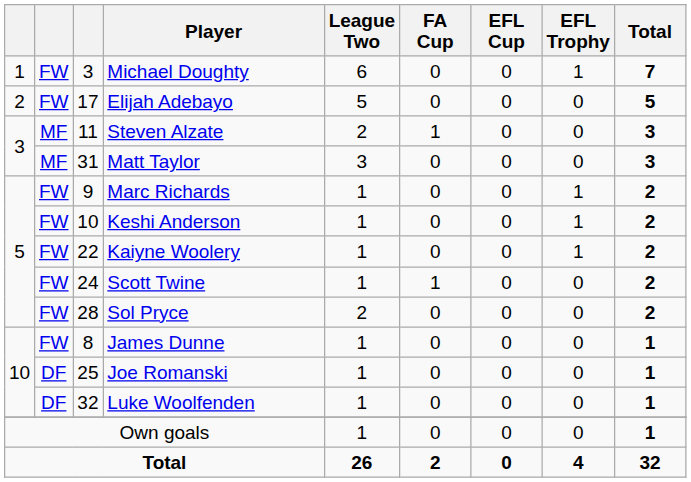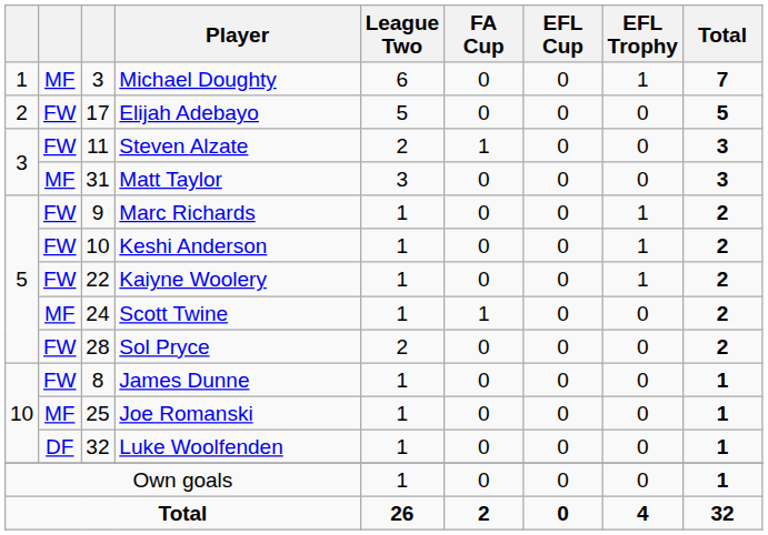 <table class="wikitable sortable" style="font-size: 95%; text-align: center;">
 <tr>
 <th width=10></th>
 <th width=10></th>
 <th width=10></th>
 <th width=170>Player</th>
 <th width=50>League Two</th>
 <th width=50>FA Cup</th>
 <th width=50>EFL Cup</th>
 <th width=50>EFL Trophy</th>
 <th width=50>Total</th>
 </tr>
 <tr>
 <td>1</td>
-<td><a href='#'>FW</a></td>
+<td><a href='#'>MF</a></td>
 <td>3</td>
 <td align=left> <a href='#'>Michael Doughty</a></td>
 <td>6</td>
 <td>0</td>
 <td>0</td>
 <td>1</td>
 <td><strong>7</strong></td>
 </tr>
 <tr>
 <td>2</td>
 <td><a href='#'>FW</a></td>
 <td>17</td>
 <td align=left> <a href='#'>Elijah Adebayo</a></td>
 <td>5</td>
 <td>0</td>
 <td>0</td>
 <td>0</td>
 <td><strong>5</strong></td>
 </tr>
 <tr>
 <td rowspan="2">3</td>
-<td><a href='#'>MF</a></td>
+<td><a href='#'>FW</a></td>
 <td>11</td>
 <td align=left> <a href='#'>Steven Alzate</a></td>
 <td>2</td>
 <td>1</td>
 <td>0</td>
 <td>0</td>
 <td><strong>3</strong></td>
 </tr>
 <tr>
 <td><a href='#'>MF</a></td>
 <td>31</td>
 <td align=left> <a href='#'>Matt Taylor</a></td>
 <td>3</td>
 <td>0</td>
 <td>0</td>
 <td>0</td>
 <td><strong>3</strong></td>
 </tr>
 <tr>
 <td rowspan="5">5</td>
 <td><a href='#'>FW</a></td>
 <td>9</td>
 <td align=left> <a href='#'>Marc Richards</a></td>
 <td>1</td>
 <td>0</td>
 <td>0</td>
 <td>1</td>
 <td><strong>2</strong></td>
 </tr>
 <tr>
 <td><a href='#'>FW</a></td>
 <td>10</td>
 <td align=left> <a href='#'>Keshi Anderson</a></td>
 <td>1</td>
 <td>0</td>
 <td>0</td>
 <td>1</td>
 <td><strong>2</strong></td>
 </tr>
 <tr>
 <td><a href='#'>FW</a></td>
 <td>22</td>
 <td align=left> <a href='#'>Kaiyne Woolery</a></td>
 <td>1</td>
 <td>0</td>
 <td>0</td>
 <td>1</td>
 <td><strong>2</strong></td>
 </tr>
 <tr>
-<td><a href='#'>FW</a></td>
+<td><a href='#'>MF</a></td>
 <td>24</td>
 <td align=left> <a href='#'>Scott Twine</a></td>
 <td>1</td>
 <td>1</td>
 <td>0</td>
 <td>0</td>
 <td><strong>2</strong></td>
 </tr>
 <tr>
 <td><a href='#'>FW</a></td>
 <td>28</td>
 <td align=left> <a href='#'>Sol Pryce</a></td>
 <td>2</td>
 <td>0</td>
 <td>0</td>
 <td>0</td>
 <td><strong>2</strong></td>
 </tr>
 <tr>
 <td rowspan="3">10</td>
 <td><a href='#'>FW</a></td>
 <td>8</td>
 <td align=left> <a href='#'>James Dunne</a></td>
 <td>1</td>
 <td>0</td>
 <td>0</td>
 <td>0</td>
 <td><strong>1</strong></td>
 </tr>
 <tr>
-<td><a href='#'>DF</a></td>
+<td><a href='#'>MF</a></td>
 <td>25</td>
 <td align=left> <a href='#'>Joe Romanski</a></td>
 <td>1</td>
 <td>0</td>
 <td>0</td>
 <td>0</td>
 <td><strong>1</strong></td>
 </tr>
 <tr>
 <td><a href='#'>DF</a></td>
 <td>32</td>
 <td align=left> <a href='#'>Luke Woolfenden</a></td>
 <td>1</td>
 <td>0</td>
 <td>0</td>
 <td>0</td>
 <td><strong>1</strong></td>
 </tr>
 <tr>
 </tr>
 <tr class="sortbottom">
 <td colspan="4">Own goals</td>
 <td>1</td>
 <td>0</td>
 <td>0</td>
 <td>0</td>
 <td><strong>1</strong></td>
 </tr>
 <tr class="sortbottom">
 <td colspan=4><strong>Total</strong></td>
 <td><strong>26</strong></td>
 <td><strong>2</strong></td>
 <td><strong>0</strong></td>
 <td><strong>4</strong></td>
 <td><strong>32</strong></td>
 </tr>
 </table>
